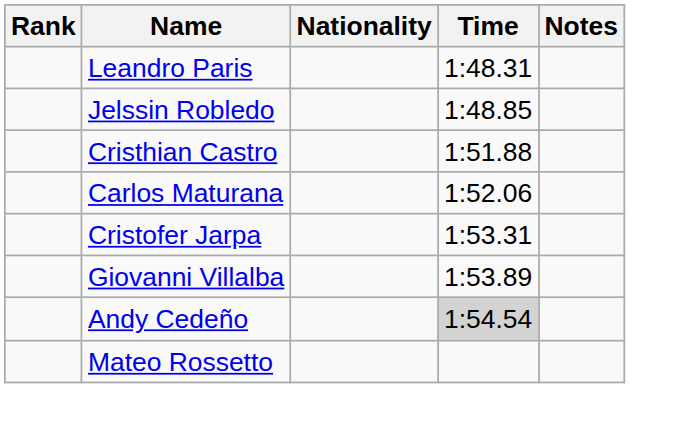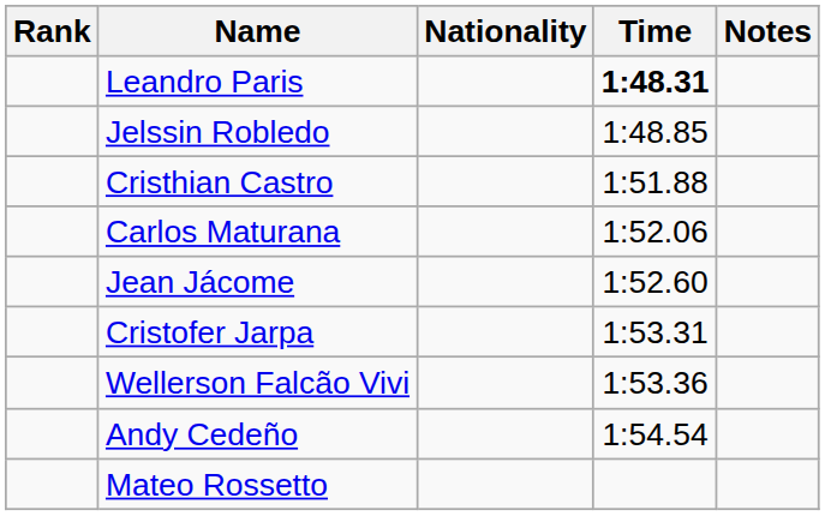 <table class="wikitable sortable" style="text-align:center;font-size:95%">
 <tr>
 <th>Rank</th>
 <th>Name</th>
 <th>Nationality</th>
 <th>Time</th>
 <th>Notes</th>
 </tr>
 <tr>
 <td></td>
 <td align=left><a href='#'>Leandro Paris</a></td>
 <td align=left></td>
-<td>1:48.31</td>
+<td><strong>1:48.31</strong></td>
 <td></td>
 </tr>
 <tr>
 <td></td>
 <td align=left><a href='#'>Jelssin Robledo</a></td>
 <td align=left></td>
 <td>1:48.85</td>
 <td></td>
 </tr>
 <tr>
 <td></td>
 <td align=left><a href='#'>Cristhian Castro</a></td>
 <td align=left></td>
 <td>1:51.88</td>
 <td></td>
 </tr>
 <tr>
 <td></td>
 <td align=left><a href='#'>Carlos Maturana</a></td>
 <td align=left></td>
 <td>1:52.06</td>
 <td></td>
 </tr>
 <tr>
 <td></td>
+<td align=left><a href='#'>Jean Jácome</a></td>
+<td align=left></td>
+<td>1:52.60</td>
+<td></td>
+</tr>
+<tr>
+<td></td>
 <td align=left><a href='#'>Cristofer Jarpa</a></td>
 <td align=left></td>
 <td>1:53.31</td>
 <td></td>
 </tr>
 <tr>
 <td></td>
-<td align=left><a href='#'>Giovanni Villalba</a></td>
+<td align=left><a href='#'>Wellerson Falcão Vivi</a></td>
 <td align=left></td>
-<td>1:53.89</td>
+<td>1:53.36</td>
 <td></td>
 </tr>
 <tr>
 <td></td>
 <td align=left><a href='#'>Andy Cedeño</a></td>
 <td align=left></td>
-<td style="background: lightgrey;">1:54.54</td>
+<td>1:54.54</td>
 <td></td>
 </tr>
 <tr>
 <td></td>
 <td align=left><a href='#'>Mateo Rossetto</a></td>
 <td align=left></td>
 <td></td>
 <td></td>
 </tr>
 </table>
